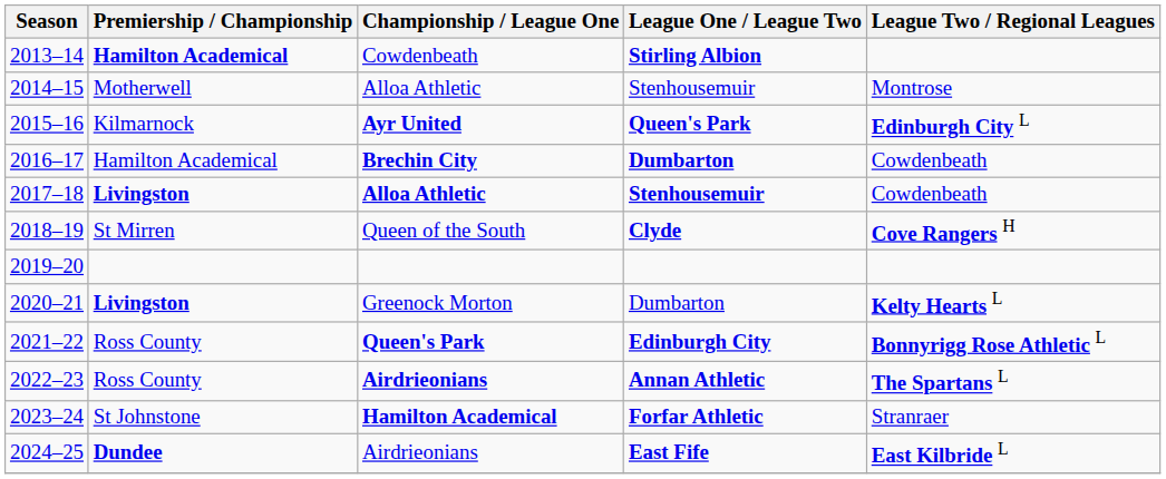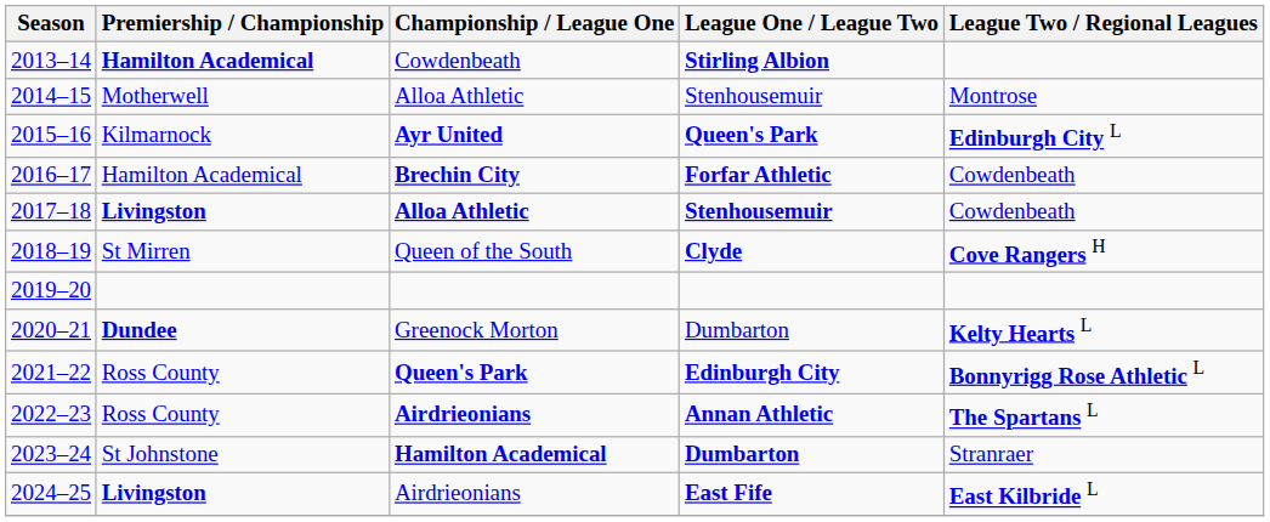 <table class="wikitable">
 <tr>
 <th>Season</th>
 <th>Premiership / Championship</th>
 <th>Championship / League One</th>
 <th>League One / League Two</th>
 <th>League Two / Regional Leagues</th>
 </tr>
 <tr>
 <td><a href='#'>2013–14</a></td>
 <td><strong><a href='#'>Hamilton Academical</a></strong></td>
 <td><a href='#'>Cowdenbeath</a></td>
 <td><strong><a href='#'>Stirling Albion</a></strong></td>
 <td></td>
 </tr>
 <tr>
 <td><a href='#'>2014–15</a></td>
 <td><a href='#'>Motherwell</a></td>
 <td><a href='#'>Alloa Athletic</a></td>
 <td><a href='#'>Stenhousemuir</a></td>
 <td><a href='#'>Montrose</a></td>
 </tr>
 <tr>
 <td><a href='#'>2015–16</a></td>
 <td><a href='#'>Kilmarnock</a></td>
 <td><strong><a href='#'>Ayr United</a></strong></td>
 <td><strong><a href='#'>Queen's Park</a></strong></td>
 <td><strong><a href='#'>Edinburgh City</a></strong> <sup>L</sup></td>
 </tr>
 <tr>
 <td><a href='#'>2016–17</a></td>
 <td><a href='#'>Hamilton Academical</a></td>
 <td><strong><a href='#'>Brechin City</a></strong></td>
-<td><strong><a href='#'>Dumbarton</a></strong></td>
+<td><strong><a href='#'>Forfar Athletic</a></strong></td>
 <td><a href='#'>Cowdenbeath</a></td>
 </tr>
 <tr>
 <td><a href='#'>2017–18</a></td>
 <td><strong><a href='#'>Livingston</a></strong></td>
 <td><strong><a href='#'>Alloa Athletic</a></strong></td>
 <td><strong><a href='#'>Stenhousemuir</a></strong></td>
 <td><a href='#'>Cowdenbeath</a></td>
 </tr>
 <tr>
 <td><a href='#'>2018–19</a></td>
 <td><a href='#'>St Mirren</a></td>
 <td><a href='#'>Queen of the South</a></td>
 <td><strong><a href='#'>Clyde</a></strong></td>
 <td><strong><a href='#'>Cove Rangers</a></strong> <sup>H</sup></td>
 </tr>
 <tr>
 <td><a href='#'>2019–20</a></td>
 <td></td>
 <td></td>
 <td></td>
 <td></td>
 </tr>
 <tr>
 <td><a href='#'>2020–21</a></td>
-<td><strong><a href='#'>Livingston</a></strong></td>
+<td><strong><a href='#'>Dundee</a></strong></td>
 <td><a href='#'>Greenock Morton</a></td>
 <td><a href='#'>Dumbarton</a></td>
 <td><strong><a href='#'>Kelty Hearts</a></strong> <sup>L</sup></td>
 </tr>
 <tr>
 <td><a href='#'>2021–22</a></td>
 <td><a href='#'>Ross County</a></td>
 <td><strong><a href='#'>Queen's Park</a></strong></td>
 <td><strong><a href='#'>Edinburgh City</a></strong></td>
 <td><strong><a href='#'>Bonnyrigg Rose Athletic</a></strong> <sup>L</sup></td>
 </tr>
 <tr>
 <td><a href='#'>2022–23</a></td>
 <td><a href='#'>Ross County</a></td>
 <td><strong><a href='#'>Airdrieonians</a></strong></td>
 <td><strong><a href='#'>Annan Athletic</a></strong></td>
 <td><strong><a href='#'>The Spartans</a></strong> <sup>L</sup></td>
 </tr>
 <tr>
 <td><a href='#'>2023–24</a></td>
 <td><a href='#'>St Johnstone</a></td>
 <td><strong><a href='#'>Hamilton Academical</a></strong></td>
-<td><strong><a href='#'>Forfar Athletic</a></strong></td>
+<td><strong><a href='#'>Dumbarton</a></strong></td>
 <td><a href='#'>Stranraer</a></td>
 </tr>
 <tr>
 <td><a href='#'>2024–25</a></td>
-<td><strong><a href='#'>Dundee</a></strong></td>
+<td><strong><a href='#'>Livingston</a></strong></td>
 <td><a href='#'>Airdrieonians</a></td>
 <td><strong><a href='#'>East Fife</a></strong></td>
 <td><strong><a href='#'>East Kilbride</a></strong> <sup>L</sup></td>
 </tr>
 <tr>
 </tr>
 </table>
